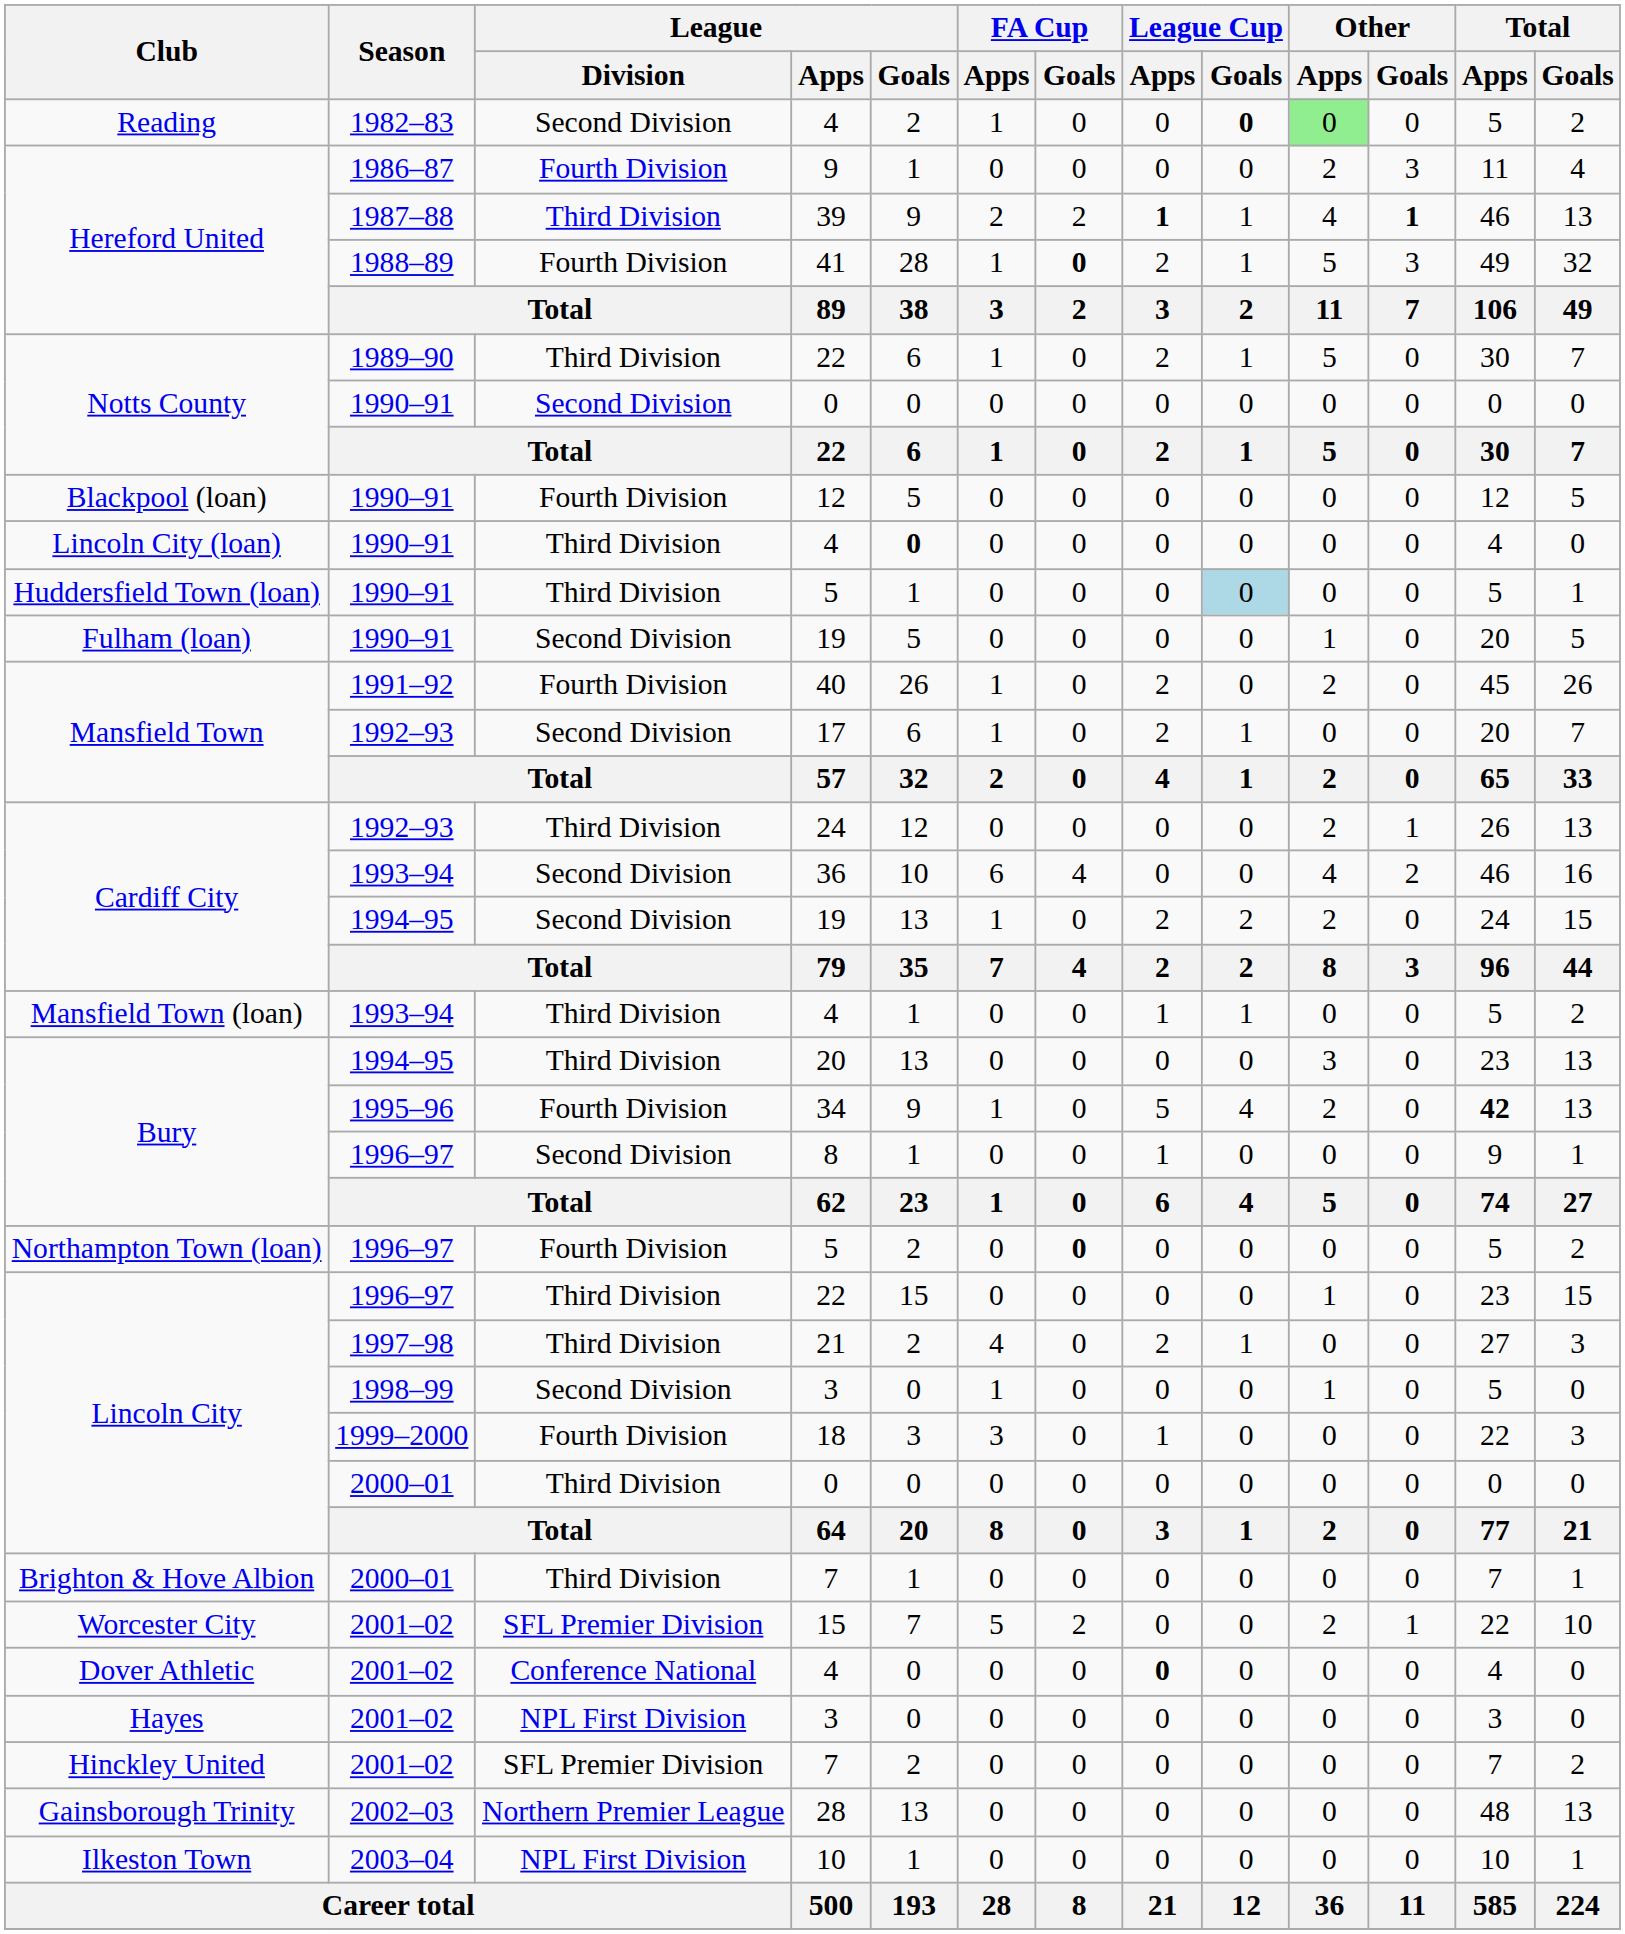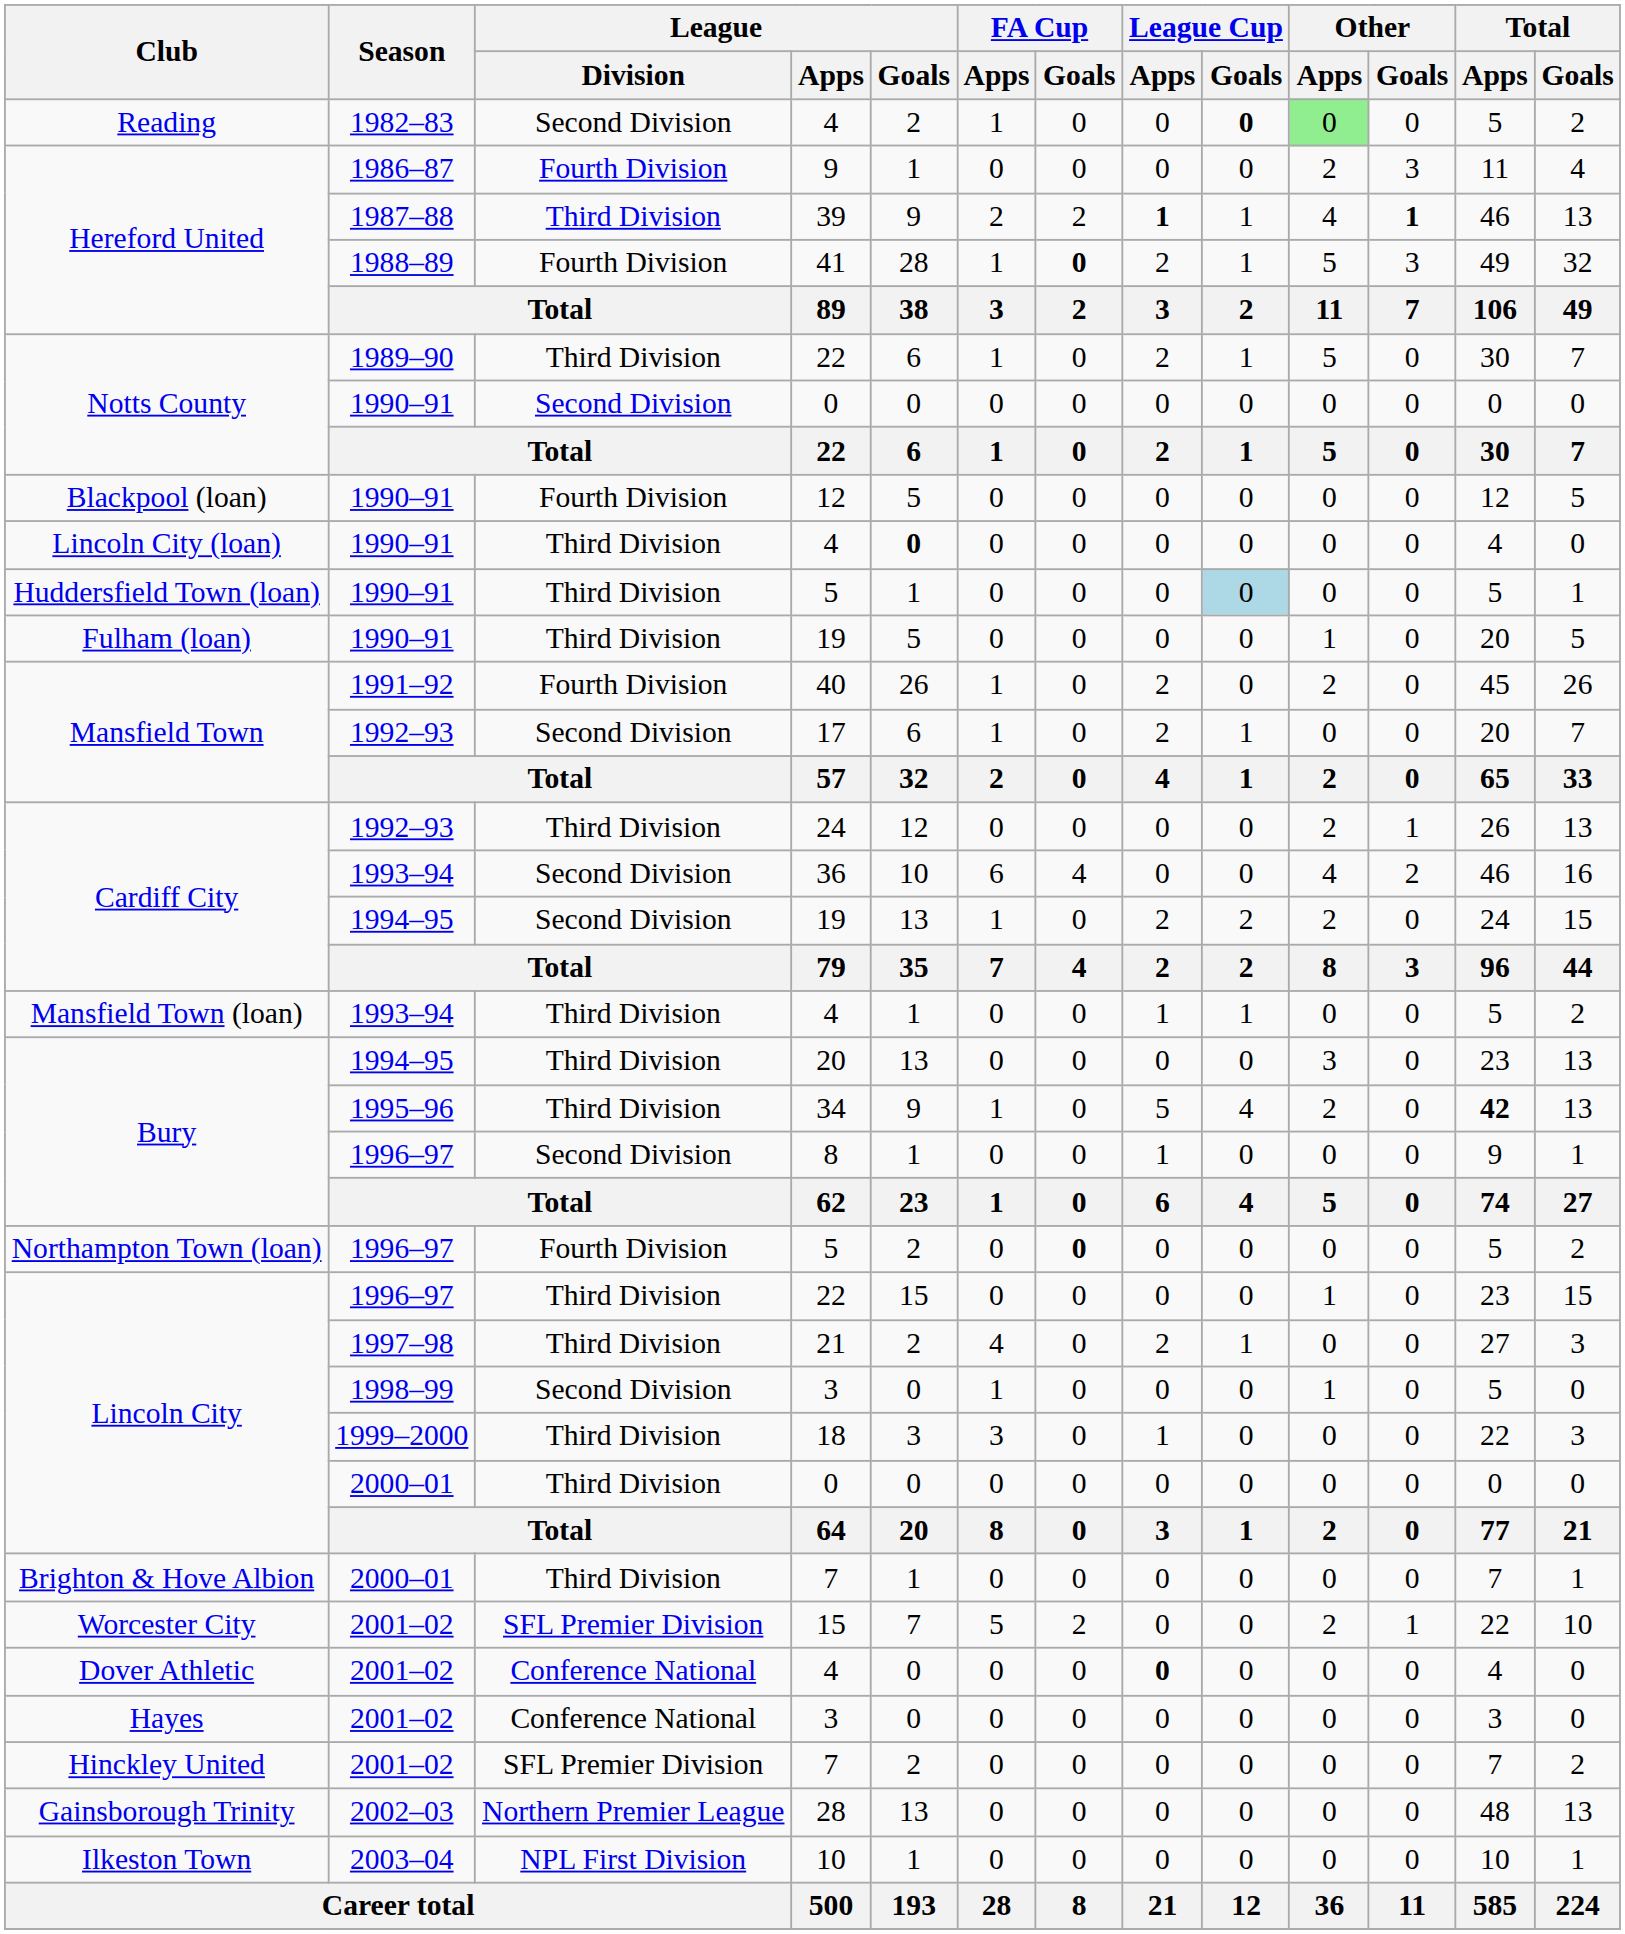 <table class="wikitable" style="text-align:center">
 <tr>
 <th rowspan="2">Club</th>
 <th rowspan="2">Season</th>
 <th colspan="3">League</th>
 <th colspan="2"><a href='#'>FA Cup</a></th>
 <th colspan="2"><a href='#'>League Cup</a></th>
 <th colspan="2">Other</th>
 <th colspan="2">Total</th>
 </tr>
 <tr>
 <th>Division</th>
 <th>Apps</th>
 <th>Goals</th>
 <th>Apps</th>
 <th>Goals</th>
 <th>Apps</th>
 <th>Goals</th>
 <th>Apps</th>
 <th>Goals</th>
 <th>Apps</th>
 <th>Goals</th>
 </tr>
 <tr>
 <td><a href='#'>Reading</a></td>
 <td><a href='#'>1982–83</a></td>
 <td>Second Division</td>
 <td>4</td>
 <td>2</td>
 <td>1</td>
 <td>0</td>
 <td>0</td>
 <td><strong>0</strong></td>
 <td style="background: lightgreen;">0</td>
 <td>0</td>
 <td>5</td>
 <td>2</td>
 </tr>
 <tr>
 <td rowspan="4"><a href='#'>Hereford United</a></td>
 <td><a href='#'>1986–87</a></td>
 <td><a href='#'>Fourth Division</a></td>
 <td>9</td>
 <td>1</td>
 <td>0</td>
 <td>0</td>
 <td>0</td>
 <td>0</td>
 <td>2</td>
 <td>3</td>
 <td>11</td>
 <td>4</td>
 </tr>
 <tr>
 <td><a href='#'>1987–88</a></td>
 <td><a href='#'>Third Division</a></td>
 <td>39</td>
 <td>9</td>
 <td>2</td>
 <td>2</td>
 <td><strong>1</strong></td>
 <td>1</td>
 <td>4</td>
 <td><strong>1</strong></td>
 <td>46</td>
 <td>13</td>
 </tr>
 <tr>
 <td><a href='#'>1988–89</a></td>
 <td>Fourth Division</td>
 <td>41</td>
 <td>28</td>
 <td>1</td>
 <td><strong>0</strong></td>
 <td>2</td>
 <td>1</td>
 <td>5</td>
 <td>3</td>
 <td>49</td>
 <td>32</td>
 </tr>
 <tr>
 <th colspan="2">Total</th>
 <th>89</th>
 <th>38</th>
 <th>3</th>
 <th>2</th>
 <th>3</th>
 <th>2</th>
 <th>11</th>
 <th>7</th>
 <th>106</th>
 <th>49</th>
 </tr>
 <tr>
 <td rowspan="3"><a href='#'>Notts County</a></td>
 <td><a href='#'>1989–90</a></td>
 <td>Third Division</td>
 <td>22</td>
 <td>6</td>
 <td>1</td>
 <td>0</td>
 <td>2</td>
 <td>1</td>
 <td>5</td>
 <td>0</td>
 <td>30</td>
 <td>7</td>
 </tr>
 <tr>
 <td><a href='#'>1990–91</a></td>
 <td><a href='#'>Second Division</a></td>
 <td>0</td>
 <td>0</td>
 <td>0</td>
 <td>0</td>
 <td>0</td>
 <td>0</td>
 <td>0</td>
 <td>0</td>
 <td>0</td>
 <td>0</td>
 </tr>
 <tr>
 <th colspan="2">Total</th>
 <th>22</th>
 <th>6</th>
 <th>1</th>
 <th>0</th>
 <th>2</th>
 <th>1</th>
 <th>5</th>
 <th>0</th>
 <th>30</th>
 <th>7</th>
 </tr>
 <tr>
 <td><a href='#'>Blackpool</a> (loan)</td>
 <td><a href='#'>1990–91</a></td>
 <td>Fourth Division</td>
 <td>12</td>
 <td>5</td>
 <td>0</td>
 <td>0</td>
 <td>0</td>
 <td>0</td>
 <td>0</td>
 <td>0</td>
 <td>12</td>
 <td>5</td>
 </tr>
 <tr>
 <td><a href='#'>Lincoln City (loan)</a></td>
 <td><a href='#'>1990–91</a></td>
 <td>Third Division</td>
 <td>4</td>
 <td><strong>0</strong></td>
 <td>0</td>
 <td>0</td>
 <td>0</td>
 <td>0</td>
 <td>0</td>
 <td>0</td>
 <td>4</td>
 <td>0</td>
 </tr>
 <tr>
 <td><a href='#'>Huddersfield Town (loan)</a></td>
 <td><a href='#'>1990–91</a></td>
 <td>Third Division</td>
 <td>5</td>
 <td>1</td>
 <td>0</td>
 <td>0</td>
 <td>0</td>
 <td style="background: lightblue;">0</td>
 <td>0</td>
 <td>0</td>
 <td>5</td>
 <td>1</td>
 </tr>
 <tr>
 <td><a href='#'>Fulham (loan)</a></td>
 <td><a href='#'>1990–91</a></td>
-<td>Second Division</td>
+<td>Third Division</td>
 <td>19</td>
 <td>5</td>
 <td>0</td>
 <td>0</td>
 <td>0</td>
 <td>0</td>
 <td>1</td>
 <td>0</td>
 <td>20</td>
 <td>5</td>
 </tr>
 <tr>
 <td rowspan="3"><a href='#'>Mansfield Town</a></td>
 <td><a href='#'>1991–92</a></td>
 <td>Fourth Division</td>
 <td>40</td>
 <td>26</td>
 <td>1</td>
 <td>0</td>
 <td>2</td>
 <td>0</td>
 <td>2</td>
 <td>0</td>
 <td>45</td>
 <td>26</td>
 </tr>
 <tr>
 <td><a href='#'>1992–93</a></td>
 <td>Second Division</td>
 <td>17</td>
 <td>6</td>
 <td>1</td>
 <td>0</td>
 <td>2</td>
 <td>1</td>
 <td>0</td>
 <td>0</td>
 <td>20</td>
 <td>7</td>
 </tr>
 <tr>
 <th colspan="2">Total</th>
 <th>57</th>
 <th>32</th>
 <th>2</th>
 <th>0</th>
 <th>4</th>
 <th>1</th>
 <th>2</th>
 <th>0</th>
 <th>65</th>
 <th>33</th>
 </tr>
 <tr>
 <td rowspan="4"><a href='#'>Cardiff City</a></td>
 <td><a href='#'>1992–93</a></td>
 <td>Third Division</td>
 <td>24</td>
 <td>12</td>
 <td>0</td>
 <td>0</td>
 <td>0</td>
 <td>0</td>
 <td>2</td>
 <td>1</td>
 <td>26</td>
 <td>13</td>
 </tr>
 <tr>
 <td><a href='#'>1993–94</a></td>
 <td>Second Division</td>
 <td>36</td>
 <td>10</td>
 <td>6</td>
 <td>4</td>
 <td>0</td>
 <td>0</td>
 <td>4</td>
 <td>2</td>
 <td>46</td>
 <td>16</td>
 </tr>
 <tr>
 <td><a href='#'>1994–95</a></td>
 <td>Second Division</td>
 <td>19</td>
 <td>13</td>
 <td>1</td>
 <td>0</td>
 <td>2</td>
 <td>2</td>
 <td>2</td>
 <td>0</td>
 <td>24</td>
 <td>15</td>
 </tr>
 <tr>
 <th colspan="2">Total</th>
 <th>79</th>
 <th>35</th>
 <th>7</th>
 <th>4</th>
 <th>2</th>
 <th>2</th>
 <th>8</th>
 <th>3</th>
 <th>96</th>
 <th>44</th>
 </tr>
 <tr>
 <td><a href='#'>Mansfield Town</a> (loan)</td>
 <td><a href='#'>1993–94</a></td>
 <td>Third Division</td>
 <td>4</td>
 <td>1</td>
 <td>0</td>
 <td>0</td>
 <td>1</td>
 <td>1</td>
 <td>0</td>
 <td>0</td>
 <td>5</td>
 <td>2</td>
 </tr>
 <tr>
 <td rowspan="4"><a href='#'>Bury</a></td>
 <td><a href='#'>1994–95</a></td>
 <td>Third Division</td>
 <td>20</td>
 <td>13</td>
 <td>0</td>
 <td>0</td>
 <td>0</td>
 <td>0</td>
 <td>3</td>
 <td>0</td>
 <td>23</td>
 <td>13</td>
 </tr>
 <tr>
 <td><a href='#'>1995–96</a></td>
-<td>Fourth Division</td>
+<td>Third Division</td>
 <td>34</td>
 <td>9</td>
 <td>1</td>
 <td>0</td>
 <td>5</td>
 <td>4</td>
 <td>2</td>
 <td>0</td>
 <td><strong>42</strong></td>
 <td>13</td>
 </tr>
 <tr>
 <td><a href='#'>1996–97</a></td>
 <td>Second Division</td>
 <td>8</td>
 <td>1</td>
 <td>0</td>
 <td>0</td>
 <td>1</td>
 <td>0</td>
 <td>0</td>
 <td>0</td>
 <td>9</td>
 <td>1</td>
 </tr>
 <tr>
 <th colspan="2">Total</th>
 <th>62</th>
 <th>23</th>
 <th>1</th>
 <th>0</th>
 <th>6</th>
 <th>4</th>
 <th>5</th>
 <th>0</th>
 <th>74</th>
 <th>27</th>
 </tr>
 <tr>
 <td><a href='#'>Northampton Town (loan)</a></td>
 <td><a href='#'>1996–97</a></td>
 <td>Fourth Division</td>
 <td>5</td>
 <td>2</td>
 <td>0</td>
 <td><strong>0</strong></td>
 <td>0</td>
 <td>0</td>
 <td>0</td>
 <td>0</td>
 <td>5</td>
 <td>2</td>
 </tr>
 <tr>
 <td rowspan="6"><a href='#'>Lincoln City</a></td>
 <td><a href='#'>1996–97</a></td>
 <td>Third Division</td>
 <td>22</td>
 <td>15</td>
 <td>0</td>
 <td>0</td>
 <td>0</td>
 <td>0</td>
 <td>1</td>
 <td>0</td>
 <td>23</td>
 <td>15</td>
 </tr>
 <tr>
 <td><a href='#'>1997–98</a></td>
 <td>Third Division</td>
 <td>21</td>
 <td>2</td>
 <td>4</td>
 <td>0</td>
 <td>2</td>
 <td>1</td>
 <td>0</td>
 <td>0</td>
 <td>27</td>
 <td>3</td>
 </tr>
 <tr>
 <td><a href='#'>1998–99</a></td>
 <td>Second Division</td>
 <td>3</td>
 <td>0</td>
 <td>1</td>
 <td>0</td>
 <td>0</td>
 <td>0</td>
 <td>1</td>
 <td>0</td>
 <td>5</td>
 <td>0</td>
 </tr>
 <tr>
 <td><a href='#'>1999–2000</a></td>
-<td>Fourth Division</td>
+<td>Third Division</td>
 <td>18</td>
 <td>3</td>
 <td>3</td>
 <td>0</td>
 <td>1</td>
 <td>0</td>
 <td>0</td>
 <td>0</td>
 <td>22</td>
 <td>3</td>
 </tr>
 <tr>
 <td><a href='#'>2000–01</a></td>
 <td>Third Division</td>
 <td>0</td>
 <td>0</td>
 <td>0</td>
 <td>0</td>
 <td>0</td>
 <td>0</td>
 <td>0</td>
 <td>0</td>
 <td>0</td>
 <td>0</td>
 </tr>
 <tr>
 <th colspan="2">Total</th>
 <th>64</th>
 <th>20</th>
 <th>8</th>
 <th>0</th>
 <th>3</th>
 <th>1</th>
 <th>2</th>
 <th>0</th>
 <th>77</th>
 <th>21</th>
 </tr>
 <tr>
 <td><a href='#'>Brighton & Hove Albion</a></td>
 <td><a href='#'>2000–01</a></td>
 <td>Third Division</td>
 <td>7</td>
 <td>1</td>
 <td>0</td>
 <td>0</td>
 <td>0</td>
 <td>0</td>
 <td>0</td>
 <td>0</td>
 <td>7</td>
 <td>1</td>
 </tr>
 <tr>
 <td><a href='#'>Worcester City</a></td>
 <td><a href='#'>2001–02</a></td>
 <td><a href='#'>SFL Premier Division</a></td>
 <td>15</td>
 <td>7</td>
 <td>5</td>
 <td>2</td>
 <td>0</td>
 <td>0</td>
 <td>2</td>
 <td>1</td>
 <td>22</td>
 <td>10</td>
 </tr>
 <tr>
 <td><a href='#'>Dover Athletic</a></td>
 <td><a href='#'>2001–02</a></td>
 <td><a href='#'>Conference National</a></td>
 <td>4</td>
 <td>0</td>
 <td>0</td>
 <td>0</td>
 <td><strong>0</strong></td>
 <td>0</td>
 <td>0</td>
 <td>0</td>
 <td>4</td>
 <td>0</td>
 </tr>
 <tr>
 <td><a href='#'>Hayes</a></td>
 <td><a href='#'>2001–02</a></td>
-<td><a href='#'>NPL First Division</a></td>
+<td>Conference National</td>
 <td>3</td>
 <td>0</td>
 <td>0</td>
 <td>0</td>
 <td>0</td>
 <td>0</td>
 <td>0</td>
 <td>0</td>
 <td>3</td>
 <td>0</td>
 </tr>
 <tr>
 <td><a href='#'>Hinckley United</a></td>
 <td><a href='#'>2001–02</a></td>
 <td>SFL Premier Division</td>
 <td>7</td>
 <td>2</td>
 <td>0</td>
 <td>0</td>
 <td>0</td>
 <td>0</td>
 <td>0</td>
 <td>0</td>
 <td>7</td>
 <td>2</td>
 </tr>
 <tr>
 <td><a href='#'>Gainsborough Trinity</a></td>
 <td><a href='#'>2002–03</a></td>
 <td><a href='#'>Northern Premier League</a></td>
 <td>28</td>
 <td>13</td>
 <td>0</td>
 <td>0</td>
 <td>0</td>
 <td>0</td>
 <td>0</td>
 <td>0</td>
 <td>48</td>
 <td>13</td>
 </tr>
 <tr>
 <td><a href='#'>Ilkeston Town</a></td>
 <td><a href='#'>2003–04</a></td>
 <td><a href='#'>NPL First Division</a></td>
 <td>10</td>
 <td>1</td>
 <td>0</td>
 <td>0</td>
 <td>0</td>
 <td>0</td>
 <td>0</td>
 <td>0</td>
 <td>10</td>
 <td>1</td>
 </tr>
 <tr>
 <th colspan=3>Career total</th>
 <th>500</th>
 <th>193</th>
 <th>28</th>
 <th>8</th>
 <th>21</th>
 <th>12</th>
 <th>36</th>
 <th>11</th>
 <th>585</th>
 <th>224</th>
 </tr>
 <tr>
 </tr>
 </table>
